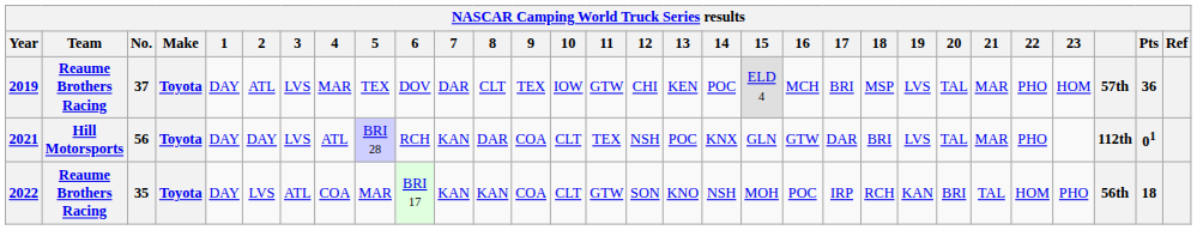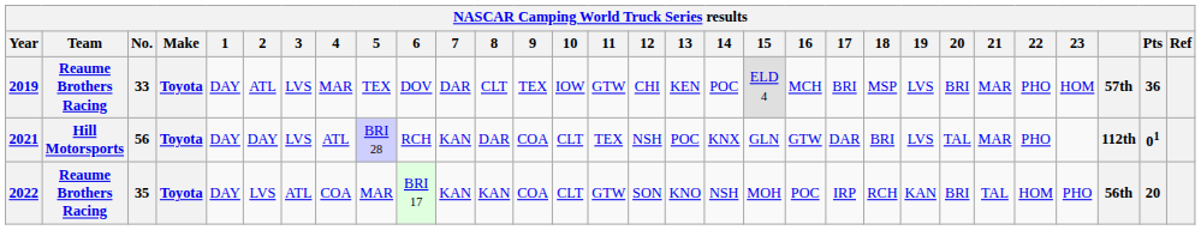 <table class="wikitable" style="text-align:center; font-size:75%">
 <tr>
 <th colspan=45><a href='#'>NASCAR Camping World Truck Series</a> results</th>
 </tr>
 <tr>
 <th>Year</th>
 <th>Team</th>
 <th>No.</th>
 <th>Make</th>
 <th>1</th>
 <th>2</th>
 <th>3</th>
 <th>4</th>
 <th>5</th>
 <th>6</th>
 <th>7</th>
 <th>8</th>
 <th>9</th>
 <th>10</th>
 <th>11</th>
 <th>12</th>
 <th>13</th>
 <th>14</th>
 <th>15</th>
 <th>16</th>
 <th>17</th>
 <th>18</th>
 <th>19</th>
 <th>20</th>
 <th>21</th>
 <th>22</th>
 <th>23</th>
 <th></th>
 <th>Pts</th>
 <th>Ref</th>
 </tr>
 <tr>
 <th><a href='#'>2019</a></th>
 <th><a href='#'>Reaume Brothers Racing</a></th>
-<th>37</th>
+<th>33</th>
 <th><a href='#'>Toyota</a></th>
 <td><a href='#'>DAY</a></td>
 <td><a href='#'>ATL</a></td>
 <td><a href='#'>LVS</a></td>
 <td><a href='#'>MAR</a></td>
 <td><a href='#'>TEX</a></td>
 <td><a href='#'>DOV</a></td>
 <td><a href='#'>DAR</a></td>
 <td><a href='#'>CLT</a></td>
 <td><a href='#'>TEX</a></td>
 <td><a href='#'>IOW</a></td>
 <td><a href='#'>GTW</a></td>
 <td><a href='#'>CHI</a></td>
 <td><a href='#'>KEN</a></td>
 <td><a href='#'>POC</a></td>
 <td style="background:#DFDFDF;"><a href='#'>ELD</a><br><small>4</small></td>
 <td><a href='#'>MCH</a></td>
 <td><a href='#'>BRI</a></td>
 <td><a href='#'>MSP</a></td>
 <td><a href='#'>LVS</a></td>
-<td><a href='#'>TAL</a></td>
+<td><a href='#'>BRI</a></td>
 <td><a href='#'>MAR</a></td>
 <td><a href='#'>PHO</a></td>
 <td><a href='#'>HOM</a></td>
 <th>57th</th>
 <th>36</th>
 <th></th>
 </tr>
 <tr>
 <th><a href='#'>2021</a></th>
 <th><a href='#'>Hill Motorsports</a></th>
 <th>56</th>
 <th><a href='#'>Toyota</a></th>
 <td><a href='#'>DAY</a></td>
 <td><a href='#'>DAY</a></td>
 <td><a href='#'>LVS</a></td>
 <td><a href='#'>ATL</a></td>
 <td style="background:#CFCFFF;"><a href='#'>BRI</a><br><small>28</small></td>
 <td><a href='#'>RCH</a></td>
 <td><a href='#'>KAN</a></td>
 <td><a href='#'>DAR</a></td>
 <td><a href='#'>COA</a></td>
 <td><a href='#'>CLT</a></td>
 <td><a href='#'>TEX</a></td>
 <td><a href='#'>NSH</a></td>
 <td><a href='#'>POC</a></td>
 <td><a href='#'>KNX</a></td>
 <td><a href='#'>GLN</a></td>
 <td><a href='#'>GTW</a></td>
 <td><a href='#'>DAR</a></td>
 <td><a href='#'>BRI</a></td>
 <td><a href='#'>LVS</a></td>
 <td><a href='#'>TAL</a></td>
 <td><a href='#'>MAR</a></td>
 <td><a href='#'>PHO</a></td>
 <td></td>
 <th>112th</th>
 <th>0<sup>1</sup></th>
 <th></th>
 </tr>
 <tr>
 <th><a href='#'>2022</a></th>
 <th><a href='#'>Reaume Brothers Racing</a></th>
 <th>35</th>
 <th><a href='#'>Toyota</a></th>
 <td><a href='#'>DAY</a></td>
 <td><a href='#'>LVS</a></td>
 <td><a href='#'>ATL</a></td>
 <td><a href='#'>COA</a></td>
 <td><a href='#'>MAR</a></td>
 <td style="background:#DFFFDF;"><a href='#'>BRI</a><br><small>17</small></td>
 <td><a href='#'>KAN</a></td>
 <td><a href='#'>KAN</a></td>
 <td><a href='#'>COA</a></td>
 <td><a href='#'>CLT</a></td>
 <td><a href='#'>GTW</a></td>
 <td><a href='#'>SON</a></td>
 <td><a href='#'>KNO</a></td>
 <td><a href='#'>NSH</a></td>
 <td><a href='#'>MOH</a></td>
 <td><a href='#'>POC</a></td>
 <td><a href='#'>IRP</a></td>
 <td><a href='#'>RCH</a></td>
 <td><a href='#'>KAN</a></td>
 <td><a href='#'>BRI</a></td>
 <td><a href='#'>TAL</a></td>
 <td><a href='#'>HOM</a></td>
 <td><a href='#'>PHO</a></td>
 <th>56th</th>
-<th>18</th>
+<th>20</th>
 <th></th>
 </tr>
 </table>
